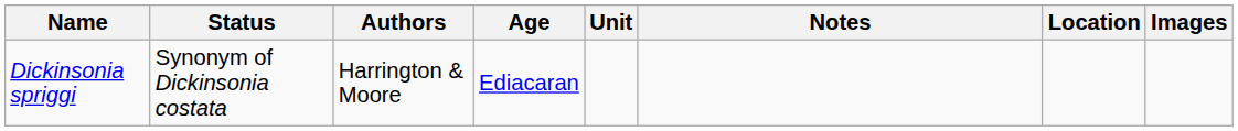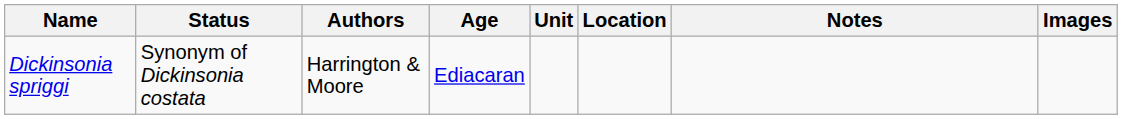 <table class="wikitable sortable" align="center" width="100%">
 <tr>
 <th>Name</th>
 <th>Status</th>
 <th>Authors</th>
 <th>Age</th>
 <th>Unit</th>
+<th>Location</th>
 <th width="33%" class="unsortable">Notes</th>
-<th>Location</th>
 <th class="unsortable">Images</th>
 </tr>
 <tr>
 <td><em><a href='#'>Dickinsonia spriggi</a></em></td>
 <td>Synonym of <em>Dickinsonia costata</em></td>
 <td>Harrington & Moore</td>
 <td><a href='#'>Ediacaran</a></td>
 <td></td>
 <td></td>
 <td></td>
 <td></td>
 </tr>
 </table>
